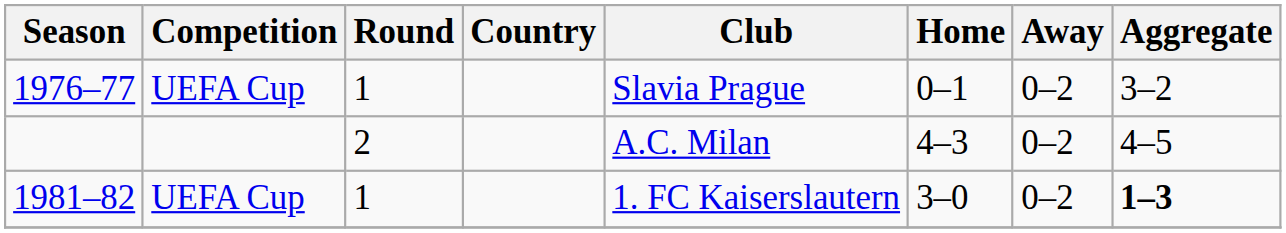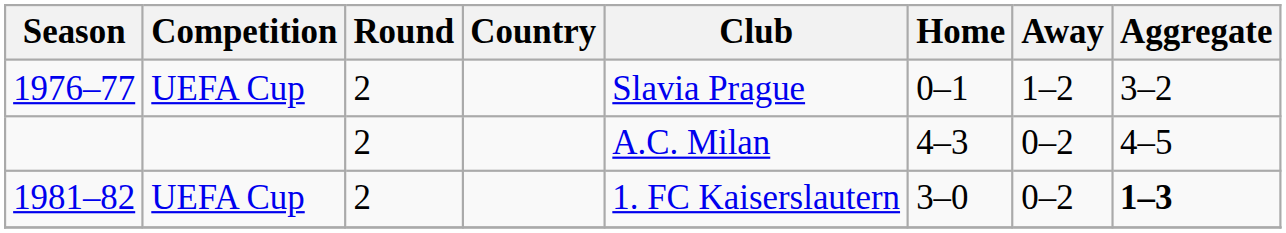 <table class="wikitable">
 <tr>
 <th>Season</th>
 <th>Competition</th>
 <th>Round</th>
 <th>Country</th>
 <th>Club</th>
 <th>Home</th>
 <th>Away</th>
 <th>Aggregate</th>
 </tr>
 <tr>
 <td><a href='#'>1976–77</a></td>
 <td><a href='#'>UEFA Cup</a></td>
-<td>1</td>
+<td>2</td>
 <td></td>
 <td><a href='#'>Slavia Prague</a></td>
 <td>0–1</td>
-<td>0–2</td>
+<td>1–2</td>
 <td>3–2</td>
 </tr>
 <tr>
 <td></td>
 <td></td>
 <td>2</td>
 <td></td>
 <td><a href='#'>A.C. Milan</a></td>
 <td>4–3</td>
 <td>0–2</td>
 <td>4–5</td>
 </tr>
 <tr>
 <td><a href='#'>1981–82</a></td>
 <td><a href='#'>UEFA Cup</a></td>
-<td>1</td>
+<td>2</td>
 <td></td>
 <td><a href='#'>1. FC Kaiserslautern</a></td>
 <td>3–0</td>
 <td>0–2</td>
 <td><strong>1–3</strong></td>
 </tr>
 <tr>
 </tr>
 </table>
